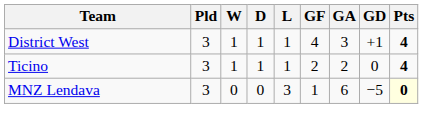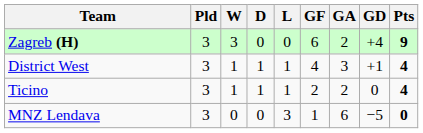 <table class="wikitable" style="text-align:center;">
 <tr>
 <th width=185>Team</th>
 <th width=20 abbr="Played">Pld</th>
 <th width=20 abbr="Won">W</th>
 <th width=20 abbr="Drawn">D</th>
 <th width=20 abbr="Lost">L</th>
 <th width=20 abbr="Goals for">GF</th>
 <th width=20 abbr="Goals against">GA</th>
 <th width=20 abbr="Goal difference">GD</th>
 <th width=20 abbr="Points">Pts</th>
+</tr>
+<tr bgcolor=#ccffcc>
+<td align=left> <a href='#'>Zagreb</a> <strong>(H)</strong></td>
+<td>3</td>
+<td>3</td>
+<td>0</td>
+<td>0</td>
+<td>6</td>
+<td>2</td>
+<td>+4</td>
+<td><strong>9</strong></td>
 </tr>
 <tr>
 <td align=left> <a href='#'>District West</a></td>
 <td>3</td>
 <td>1</td>
 <td>1</td>
 <td>1</td>
 <td>4</td>
 <td>3</td>
 <td>+1</td>
 <td><strong>4</strong></td>
 </tr>
 <tr>
 <td align=left> <a href='#'>Ticino</a></td>
 <td>3</td>
 <td>1</td>
 <td>1</td>
 <td>1</td>
 <td>2</td>
 <td>2</td>
 <td>0</td>
 <td><strong>4</strong></td>
 </tr>
 <tr>
 <td align=left> <a href='#'>MNZ Lendava</a></td>
 <td>3</td>
 <td>0</td>
 <td>0</td>
 <td>3</td>
 <td>1</td>
 <td>6</td>
 <td>−5</td>
-<td style="background: lightyellow;"><strong>0</strong></td>
+<td><strong>0</strong></td>
 </tr>
 </table>
